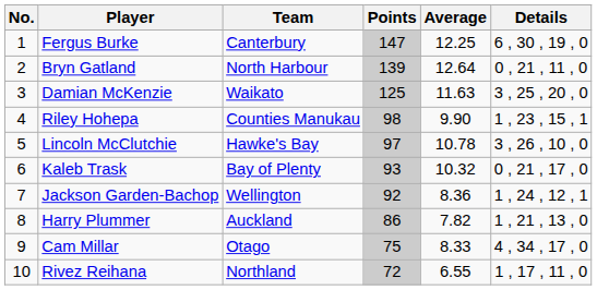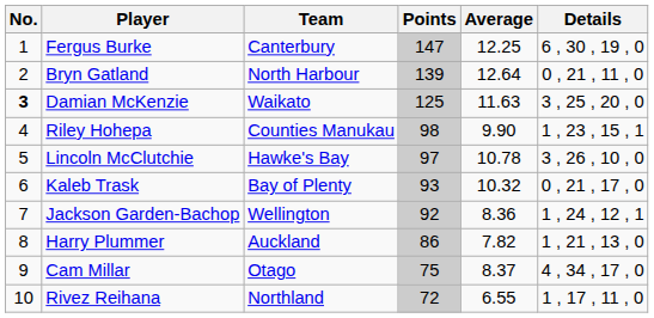 <table class="wikitable" style="text-align:center">
 <tr>
 <th>No.</th>
 <th>Player</th>
 <th>Team</th>
 <th>Points</th>
 <th>Average</th>
 <th>Details</th>
 </tr>
 <tr>
 <td>1</td>
 <td style="text-align:left"><a href='#'>Fergus Burke</a></td>
 <td style="text-align:left"><a href='#'>Canterbury</a></td>
 <td style="background:#ccc">147</td>
 <td>12.25</td>
 <td>6 , 30 , 19 , 0 </td>
 </tr>
 <tr>
 <td>2</td>
 <td style="text-align:left"><a href='#'>Bryn Gatland</a></td>
 <td style="text-align:left"><a href='#'>North Harbour</a></td>
 <td style="background:#ccc">139</td>
 <td>12.64</td>
 <td>0 , 21 , 11 , 0 </td>
 </tr>
 <tr>
-<td>3</td>
+<td><strong>3</strong></td>
 <td style="text-align:left"><a href='#'>Damian McKenzie</a></td>
 <td style="text-align:left"><a href='#'>Waikato</a></td>
 <td style="background:#ccc">125</td>
 <td>11.63</td>
 <td>3 , 25 , 20 , 0 </td>
 </tr>
 <tr>
 <td>4</td>
 <td style="text-align:left"><a href='#'>Riley Hohepa</a></td>
 <td style="text-align:left"><a href='#'>Counties Manukau</a></td>
 <td style="background:#ccc">98</td>
 <td>9.90</td>
 <td>1 , 23 , 15 , 1 </td>
 </tr>
 <tr>
 <td>5</td>
 <td style="text-align:left"><a href='#'>Lincoln McClutchie</a></td>
 <td style="text-align:left"><a href='#'>Hawke's Bay</a></td>
 <td style="background:#ccc">97</td>
 <td>10.78</td>
 <td>3 , 26 , 10 , 0 </td>
 </tr>
 <tr>
 <td>6</td>
 <td style="text-align:left"><a href='#'>Kaleb Trask</a></td>
 <td style="text-align:left"><a href='#'>Bay of Plenty</a></td>
 <td style="background:#ccc">93</td>
 <td>10.32</td>
 <td>0 , 21 , 17 , 0 </td>
 </tr>
 <tr>
 <td>7</td>
 <td style="text-align:left"><a href='#'>Jackson Garden-Bachop</a></td>
 <td style="text-align:left"><a href='#'>Wellington</a></td>
 <td style="background:#ccc">92</td>
 <td>8.36</td>
 <td>1 , 24 , 12 , 1 </td>
 </tr>
 <tr>
 <td>8</td>
 <td style="text-align:left"><a href='#'>Harry Plummer</a></td>
 <td style="text-align:left"><a href='#'>Auckland</a></td>
 <td style="background:#ccc">86</td>
 <td>7.82</td>
 <td>1 , 21 , 13 , 0 </td>
 </tr>
 <tr>
 <td>9</td>
 <td style="text-align:left"><a href='#'>Cam Millar</a></td>
 <td style="text-align:left"><a href='#'>Otago</a></td>
 <td style="background:#ccc">75</td>
-<td>8.33</td>
+<td>8.37</td>
 <td>4 , 34 , 17 , 0 </td>
 </tr>
 <tr>
 <td>10</td>
 <td style="text-align:left"><a href='#'>Rivez Reihana</a></td>
 <td style="text-align:left"><a href='#'>Northland</a></td>
 <td style="background:#ccc">72</td>
 <td>6.55</td>
 <td>1 , 17 , 11 , 0 </td>
 </tr>
 </table>
